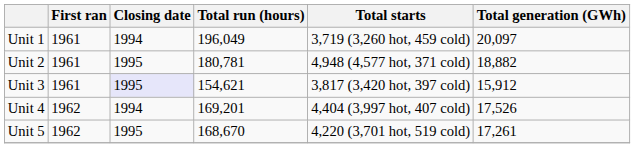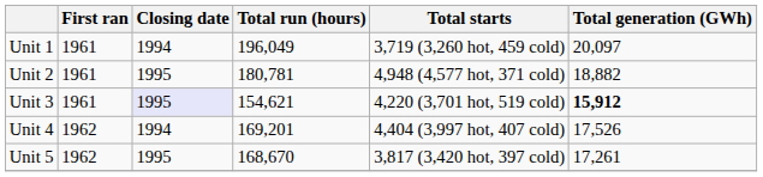 <table class="wikitable">
 <tr>
 <th></th>
 <th>First ran</th>
 <th>Closing date</th>
 <th>Total run (hours)</th>
 <th>Total starts</th>
 <th>Total generation (GWh)</th>
 </tr>
 <tr>
 <td>Unit 1</td>
 <td>1961</td>
 <td>1994</td>
 <td>196,049</td>
 <td>3,719 (3,260 hot, 459 cold)</td>
 <td>20,097</td>
 </tr>
 <tr>
 <td>Unit 2</td>
 <td>1961</td>
 <td>1995</td>
 <td>180,781</td>
 <td>4,948 (4,577 hot, 371 cold)</td>
 <td>18,882</td>
 </tr>
 <tr>
 <td>Unit 3</td>
 <td>1961</td>
 <td style="background: lavender;">1995</td>
 <td>154,621</td>
-<td>3,817 (3,420 hot, 397 cold)</td>
-<td>15,912</td>
+<td>4,220 (3,701 hot, 519 cold)</td>
+<td><strong>15,912</strong></td>
 </tr>
 <tr>
 <td>Unit 4</td>
 <td>1962</td>
 <td>1994</td>
 <td>169,201</td>
 <td>4,404 (3,997 hot, 407 cold)</td>
 <td>17,526</td>
 </tr>
 <tr>
 <td>Unit 5</td>
 <td>1962</td>
 <td>1995</td>
 <td>168,670</td>
-<td>4,220 (3,701 hot, 519 cold)</td>
+<td>3,817 (3,420 hot, 397 cold)</td>
 <td>17,261</td>
 </tr>
 <tr>
 </tr>
 </table>
